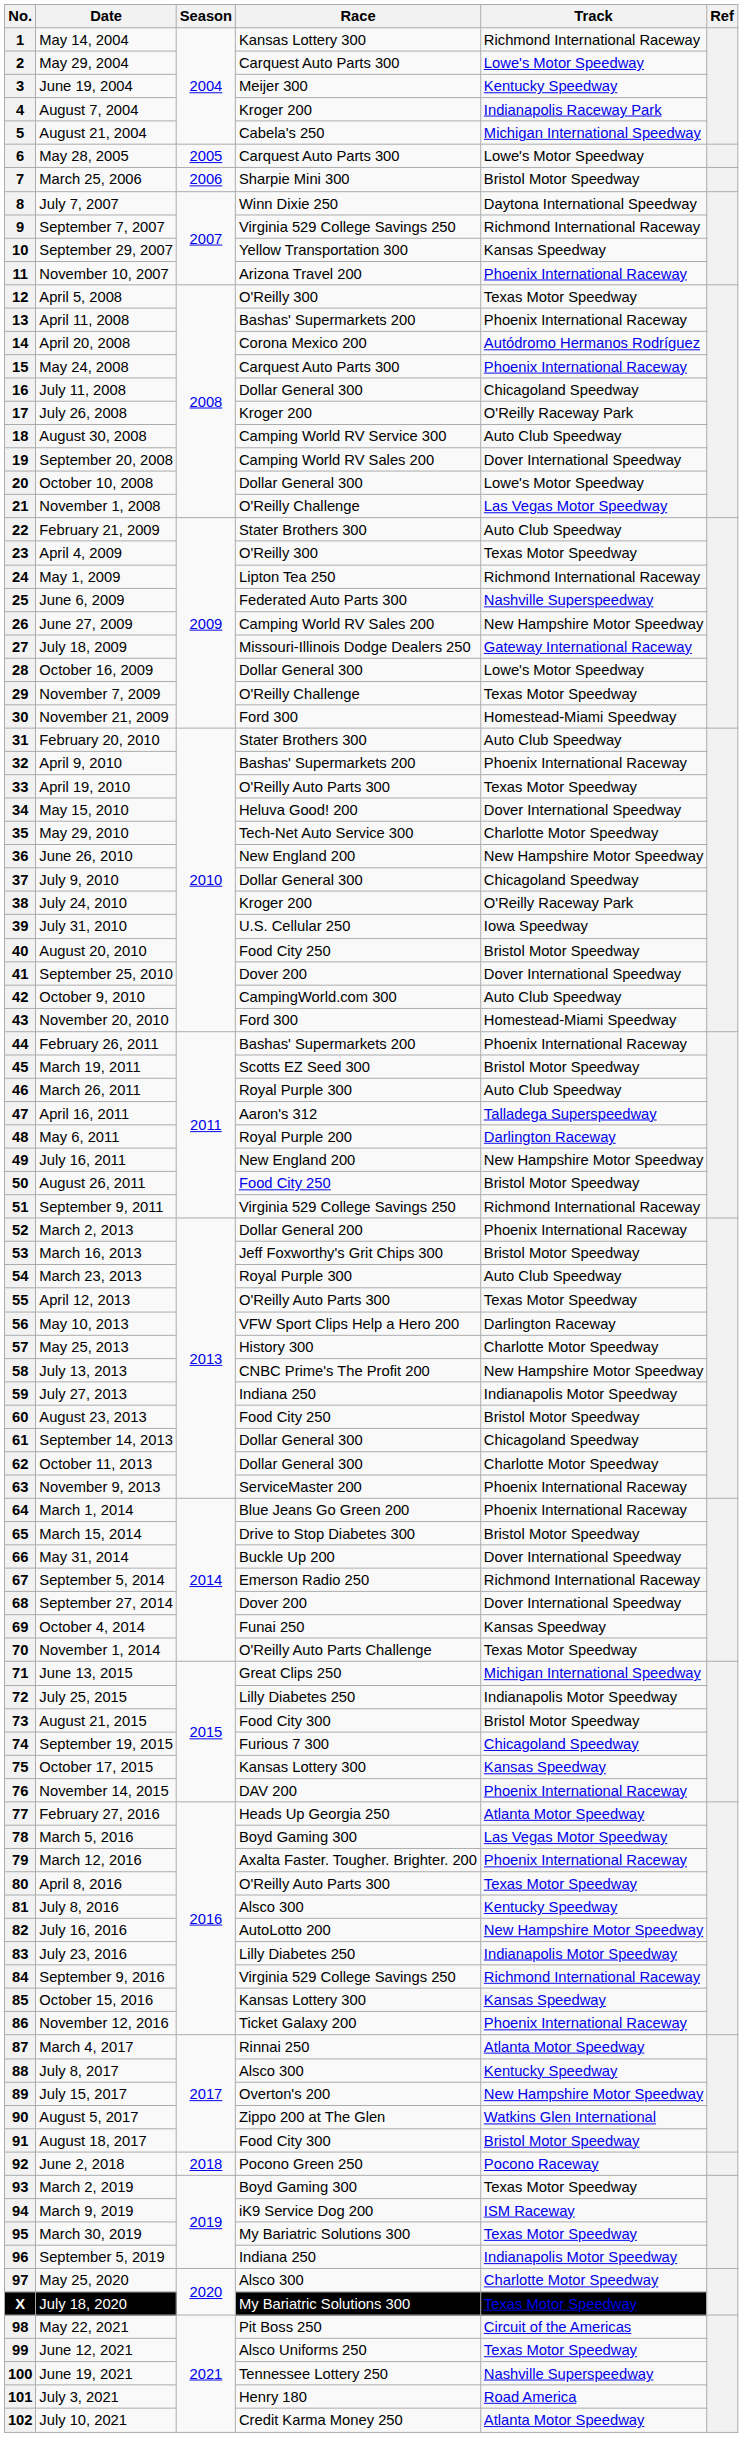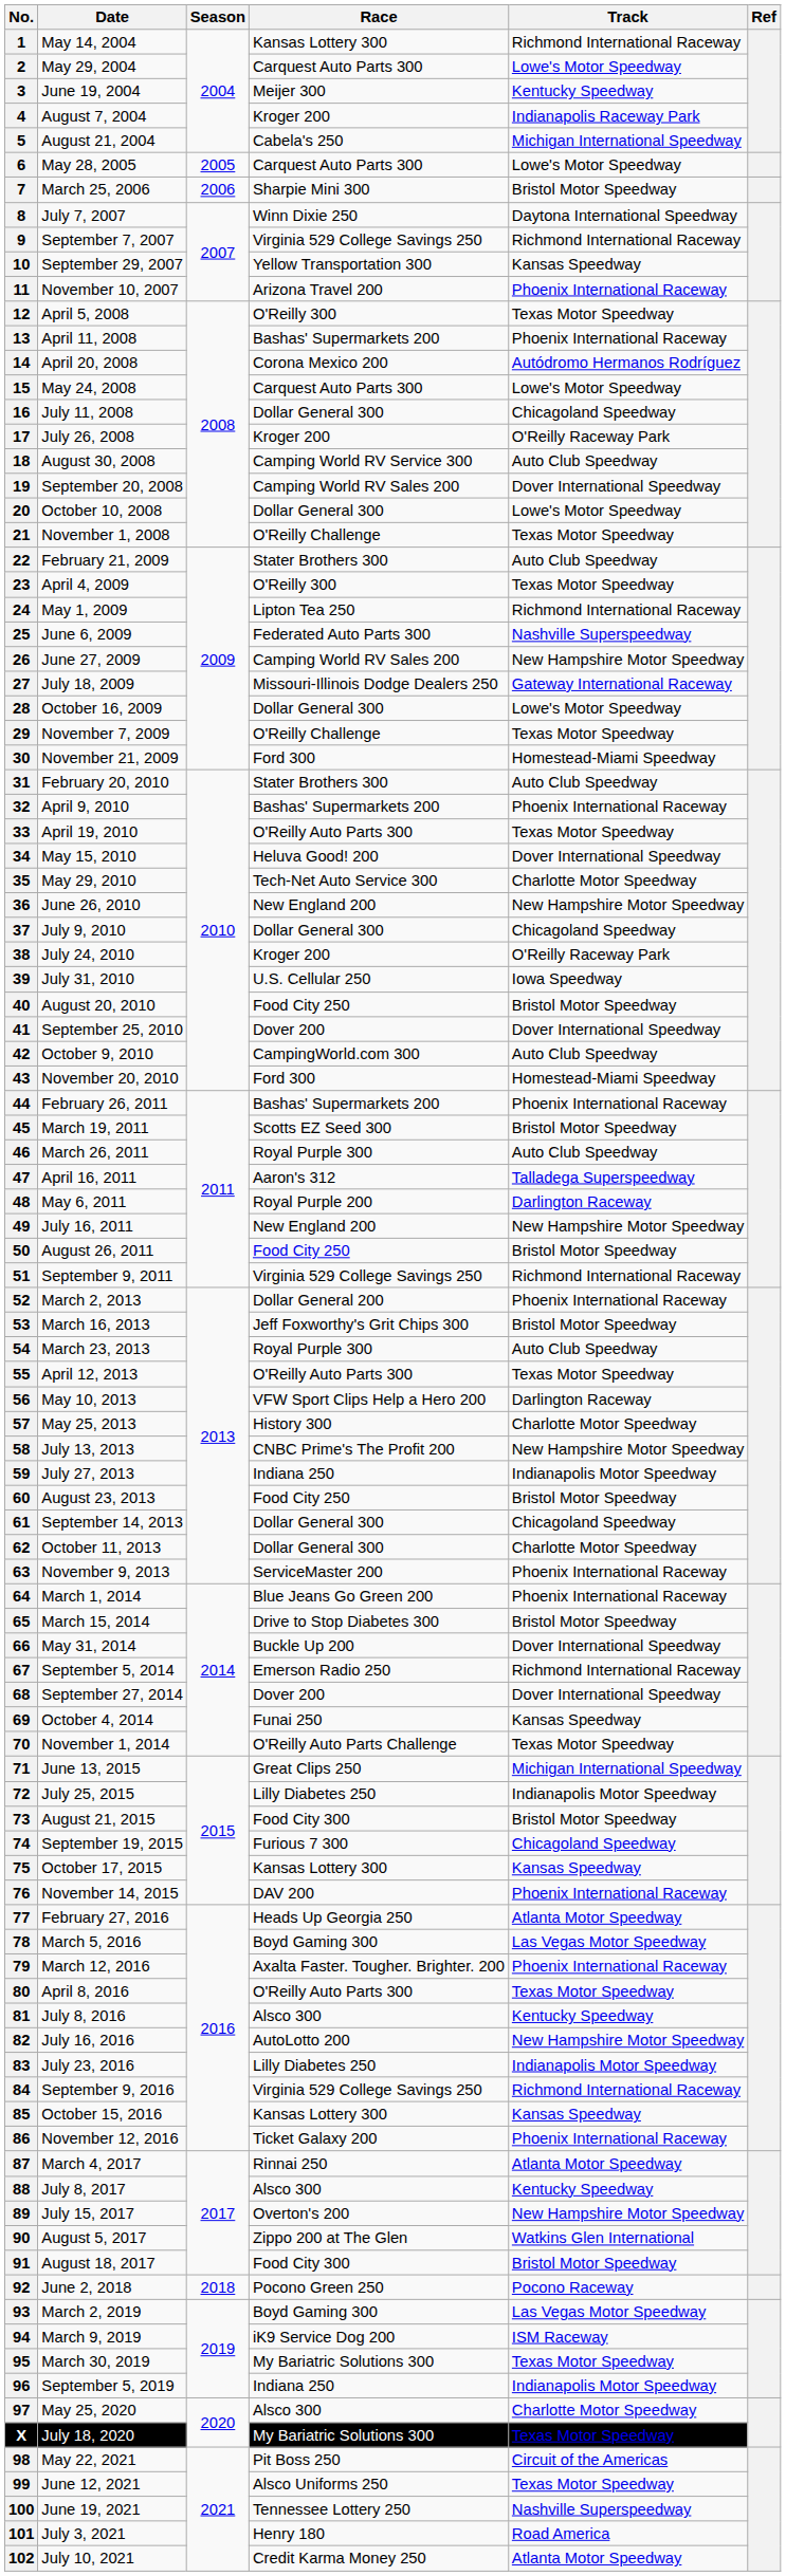 <table class="wikitable sortable plainrowheaders" style="font-size:95%">
 <tr>
 <th scope="col" class="unsortable">No.</th>
 <th scope="col" class="unsortable">Date</th>
 <th scope="col" class="unsortable">Season</th>
 <th scope="col" class="unsortable">Race</th>
 <th scope="col" class="unsortable">Track</th>
 <th scope="col" class="unsortable">Ref</th>
 </tr>
 <tr>
 <th scope="row">1</th>
 <td>May 14, 2004</td>
 <td style="text-align:center;" rowspan="5"><a href='#'>2004</a></td>
 <td>Kansas Lottery 300</td>
 <td>Richmond International Raceway</td>
 <th rowspan="5"></th>
 </tr>
 <tr>
 <th scope="row">2</th>
 <td>May 29, 2004</td>
 <td>Carquest Auto Parts 300</td>
 <td><a href='#'>Lowe's Motor Speedway</a></td>
 </tr>
 <tr>
 <th scope="row">3</th>
 <td>June 19, 2004</td>
 <td>Meijer 300</td>
 <td><a href='#'>Kentucky Speedway</a></td>
 </tr>
 <tr>
 <th scope="row">4</th>
 <td>August 7, 2004</td>
 <td>Kroger 200</td>
 <td><a href='#'>Indianapolis Raceway Park</a></td>
 </tr>
 <tr>
 <th scope="row">5</th>
 <td>August 21, 2004</td>
 <td>Cabela's 250</td>
 <td><a href='#'>Michigan International Speedway</a></td>
 </tr>
 <tr>
 <th scope="row">6</th>
 <td>May 28, 2005</td>
 <td style="text-align:center;"><a href='#'>2005</a></td>
 <td>Carquest Auto Parts 300</td>
 <td>Lowe's Motor Speedway</td>
 <th></th>
 </tr>
 <tr>
 <th scope="row">7</th>
 <td>March 25, 2006</td>
 <td style="text-align:center;"><a href='#'>2006</a></td>
 <td>Sharpie Mini 300</td>
 <td>Bristol Motor Speedway</td>
 <th></th>
 </tr>
 <tr>
 <th scope="row">8</th>
 <td>July 7, 2007</td>
 <td style="text-align:center;" rowspan="4"><a href='#'>2007</a></td>
 <td>Winn Dixie 250</td>
 <td>Daytona International Speedway</td>
 <th rowspan=4></th>
 </tr>
 <tr>
 <th scope="row">9</th>
 <td>September 7, 2007</td>
 <td>Virginia 529 College Savings 250</td>
 <td>Richmond International Raceway</td>
 </tr>
 <tr>
 <th scope="row">10</th>
 <td>September 29, 2007</td>
 <td>Yellow Transportation 300</td>
 <td>Kansas Speedway</td>
 </tr>
 <tr>
 <th scope="row">11</th>
 <td>November 10, 2007</td>
 <td>Arizona Travel 200</td>
 <td><a href='#'>Phoenix International Raceway</a></td>
 </tr>
 <tr>
 <th scope="row">12</th>
 <td>April 5, 2008</td>
 <td style="text-align:center;" rowspan="10"><a href='#'>2008</a></td>
 <td>O'Reilly 300</td>
 <td>Texas Motor Speedway</td>
 <th rowspan=10></th>
 </tr>
 <tr>
 <th scope="row">13</th>
 <td>April 11, 2008</td>
 <td>Bashas' Supermarkets 200</td>
 <td>Phoenix International Raceway</td>
 </tr>
 <tr>
 <th scope="row">14</th>
 <td>April 20, 2008</td>
 <td>Corona Mexico 200</td>
 <td><a href='#'>Autódromo Hermanos Rodríguez</a></td>
 </tr>
 <tr>
 <th scope="row">15</th>
 <td>May 24, 2008</td>
 <td>Carquest Auto Parts 300</td>
-<td><a href='#'>Phoenix International Raceway</a></td>
+<td>Lowe's Motor Speedway</td>
 </tr>
 <tr>
 <th scope="row">16</th>
 <td>July 11, 2008</td>
 <td>Dollar General 300</td>
 <td>Chicagoland Speedway</td>
 </tr>
 <tr>
 <th scope="row">17</th>
 <td>July 26, 2008</td>
 <td>Kroger 200</td>
 <td>O'Reilly Raceway Park</td>
 </tr>
 <tr>
 <th scope="row">18</th>
 <td>August 30, 2008</td>
 <td>Camping World RV Service 300</td>
 <td>Auto Club Speedway</td>
 </tr>
 <tr>
 <th scope="row">19</th>
 <td>September 20, 2008</td>
 <td>Camping World RV Sales 200</td>
 <td>Dover International Speedway</td>
 </tr>
 <tr>
 <th scope="row">20</th>
 <td>October 10, 2008</td>
 <td>Dollar General 300</td>
 <td>Lowe's Motor Speedway</td>
 </tr>
 <tr>
 <th scope="row">21</th>
 <td>November 1, 2008</td>
 <td>O'Reilly Challenge</td>
-<td><a href='#'>Las Vegas Motor Speedway</a></td>
+<td>Texas Motor Speedway</td>
 </tr>
 <tr>
 <th scope="row">22</th>
 <td>February 21, 2009</td>
 <td style="text-align:center;" rowspan="9"><a href='#'>2009</a></td>
 <td>Stater Brothers 300</td>
 <td>Auto Club Speedway</td>
 <th rowspan=9></th>
 </tr>
 <tr>
 <th scope="row">23</th>
 <td>April 4, 2009</td>
 <td>O'Reilly 300</td>
 <td>Texas Motor Speedway</td>
 </tr>
 <tr>
 <th scope="row">24</th>
 <td>May 1, 2009</td>
 <td>Lipton Tea 250</td>
 <td>Richmond International Raceway</td>
 </tr>
 <tr>
 <th scope="row">25</th>
 <td>June 6, 2009</td>
 <td>Federated Auto Parts 300</td>
 <td><a href='#'>Nashville Superspeedway</a></td>
 </tr>
 <tr>
 <th scope="row">26</th>
 <td>June 27, 2009</td>
 <td>Camping World RV Sales 200</td>
 <td>New Hampshire Motor Speedway</td>
 </tr>
 <tr>
 <th scope="row">27</th>
 <td>July 18, 2009</td>
 <td>Missouri-Illinois Dodge Dealers 250</td>
 <td><a href='#'>Gateway International Raceway</a></td>
 </tr>
 <tr>
 <th scope="row">28</th>
 <td>October 16, 2009</td>
 <td>Dollar General 300</td>
 <td>Lowe's Motor Speedway</td>
 </tr>
 <tr>
 <th scope="row">29</th>
 <td>November 7, 2009</td>
 <td>O'Reilly Challenge</td>
 <td>Texas Motor Speedway</td>
 </tr>
 <tr>
 <th scope="row">30</th>
 <td>November 21, 2009</td>
 <td>Ford 300</td>
 <td>Homestead-Miami Speedway</td>
 </tr>
 <tr>
 <th scope="row">31</th>
 <td>February 20, 2010</td>
 <td style="text-align:center;" rowspan="13"><a href='#'>2010</a></td>
 <td>Stater Brothers 300</td>
 <td>Auto Club Speedway</td>
 <th rowspan=13></th>
 </tr>
 <tr>
 <th scope="row">32</th>
 <td>April 9, 2010</td>
 <td>Bashas' Supermarkets 200</td>
 <td>Phoenix International Raceway</td>
 </tr>
 <tr>
 <th scope="row">33</th>
 <td>April 19, 2010</td>
 <td>O'Reilly Auto Parts 300</td>
 <td>Texas Motor Speedway</td>
 </tr>
 <tr>
 <th scope="row">34</th>
 <td>May 15, 2010</td>
 <td>Heluva Good! 200</td>
 <td>Dover International Speedway</td>
 </tr>
 <tr>
 <th scope="row">35</th>
 <td>May 29, 2010</td>
 <td>Tech-Net Auto Service 300</td>
 <td>Charlotte Motor Speedway</td>
 </tr>
 <tr>
 <th scope="row">36</th>
 <td>June 26, 2010</td>
 <td>New England 200</td>
 <td>New Hampshire Motor Speedway</td>
 </tr>
 <tr>
 <th scope="row">37</th>
 <td>July 9, 2010</td>
 <td>Dollar General 300</td>
 <td>Chicagoland Speedway</td>
 </tr>
 <tr>
 <th scope="row">38</th>
 <td>July 24, 2010</td>
 <td>Kroger 200</td>
 <td>O'Reilly Raceway Park</td>
 </tr>
 <tr>
 <th scope="row">39</th>
 <td>July 31, 2010</td>
 <td>U.S. Cellular 250</td>
 <td>Iowa Speedway</td>
 </tr>
 <tr>
 <th scope="row">40</th>
 <td>August 20, 2010</td>
 <td>Food City 250</td>
 <td>Bristol Motor Speedway</td>
 </tr>
 <tr>
 <th scope="row">41</th>
 <td>September 25, 2010</td>
 <td>Dover 200</td>
 <td>Dover International Speedway</td>
 </tr>
 <tr>
 <th scope="row">42</th>
 <td>October 9, 2010</td>
 <td>CampingWorld.com 300</td>
 <td>Auto Club Speedway</td>
 </tr>
 <tr>
 <th scope="row">43</th>
 <td>November 20, 2010</td>
 <td>Ford 300</td>
 <td>Homestead-Miami Speedway</td>
 </tr>
 <tr>
 <th scope="row">44</th>
 <td>February 26, 2011</td>
 <td style="text-align:center;" rowspan="8"><a href='#'>2011</a></td>
 <td>Bashas' Supermarkets 200</td>
 <td>Phoenix International Raceway</td>
 <th rowspan=8></th>
 </tr>
 <tr>
 <th scope="row">45</th>
 <td>March 19, 2011</td>
 <td>Scotts EZ Seed 300</td>
 <td>Bristol Motor Speedway</td>
 </tr>
 <tr>
 <th scope="row">46</th>
 <td>March 26, 2011</td>
 <td>Royal Purple 300</td>
 <td>Auto Club Speedway</td>
 </tr>
 <tr>
 <th scope="row">47</th>
 <td>April 16, 2011</td>
 <td>Aaron's 312</td>
 <td><a href='#'>Talladega Superspeedway</a></td>
 </tr>
 <tr>
 <th scope="row">48</th>
 <td>May 6, 2011</td>
 <td>Royal Purple 200</td>
 <td><a href='#'>Darlington Raceway</a></td>
 </tr>
 <tr>
 <th scope="row">49</th>
 <td>July 16, 2011</td>
 <td>New England 200</td>
 <td>New Hampshire Motor Speedway</td>
 </tr>
 <tr>
 <th scope="row">50</th>
 <td>August 26, 2011</td>
 <td><a href='#'>Food City 250</a></td>
 <td>Bristol Motor Speedway</td>
 </tr>
 <tr>
 <th scope="row">51</th>
 <td>September 9, 2011</td>
 <td>Virginia 529 College Savings 250</td>
 <td>Richmond International Raceway</td>
 </tr>
 <tr>
 <th scope="row">52</th>
 <td>March 2, 2013</td>
 <td style="text-align:center;" rowspan="12"><a href='#'>2013</a></td>
 <td>Dollar General 200</td>
 <td>Phoenix International Raceway</td>
 <th rowspan=12></th>
 </tr>
 <tr>
 <th scope="row">53</th>
 <td>March 16, 2013</td>
 <td>Jeff Foxworthy's Grit Chips 300</td>
 <td>Bristol Motor Speedway</td>
 </tr>
 <tr>
 <th scope="row">54</th>
 <td>March 23, 2013</td>
 <td>Royal Purple 300</td>
 <td>Auto Club Speedway</td>
 </tr>
 <tr>
 <th scope="row">55</th>
 <td>April 12, 2013</td>
 <td>O'Reilly Auto Parts 300</td>
 <td>Texas Motor Speedway</td>
 </tr>
 <tr>
 <th scope="row">56</th>
 <td>May 10, 2013</td>
 <td>VFW Sport Clips Help a Hero 200</td>
 <td>Darlington Raceway</td>
 </tr>
 <tr>
 <th scope="row">57</th>
 <td>May 25, 2013</td>
 <td>History 300</td>
 <td>Charlotte Motor Speedway</td>
 </tr>
 <tr>
 <th scope="row">58</th>
 <td>July 13, 2013</td>
 <td>CNBC Prime's The Profit 200</td>
 <td>New Hampshire Motor Speedway</td>
 </tr>
 <tr>
 <th scope="row">59</th>
 <td>July 27, 2013</td>
 <td>Indiana 250</td>
 <td>Indianapolis Motor Speedway</td>
 </tr>
 <tr>
 <th scope="row">60</th>
 <td>August 23, 2013</td>
 <td>Food City 250</td>
 <td>Bristol Motor Speedway</td>
 </tr>
 <tr>
 <th scope="row">61</th>
 <td>September 14, 2013</td>
 <td>Dollar General 300</td>
 <td>Chicagoland Speedway</td>
 </tr>
 <tr>
 <th scope="row">62</th>
 <td>October 11, 2013</td>
 <td>Dollar General 300</td>
 <td>Charlotte Motor Speedway</td>
 </tr>
 <tr>
 <th scope="row">63</th>
 <td>November 9, 2013</td>
 <td>ServiceMaster 200</td>
 <td>Phoenix International Raceway</td>
 </tr>
 <tr>
 <th scope="row">64</th>
 <td>March 1, 2014</td>
 <td style="text-align:center;" rowspan="7"><a href='#'>2014</a></td>
 <td>Blue Jeans Go Green 200</td>
 <td>Phoenix International Raceway</td>
 <th rowspan=7></th>
 </tr>
 <tr>
 <th scope="row">65</th>
 <td>March 15, 2014</td>
 <td>Drive to Stop Diabetes 300</td>
 <td>Bristol Motor Speedway</td>
 </tr>
 <tr>
 <th scope="row">66</th>
 <td>May 31, 2014</td>
 <td>Buckle Up 200</td>
 <td>Dover International Speedway</td>
 </tr>
 <tr>
 <th scope="row">67</th>
 <td>September 5, 2014</td>
 <td>Emerson Radio 250</td>
 <td>Richmond International Raceway</td>
 </tr>
 <tr>
 <th scope="row">68</th>
 <td>September 27, 2014</td>
 <td>Dover 200</td>
 <td>Dover International Speedway</td>
 </tr>
 <tr>
 <th scope="row">69</th>
 <td>October 4, 2014</td>
 <td>Funai 250</td>
 <td>Kansas Speedway</td>
 </tr>
 <tr>
 <th scope="row">70</th>
 <td>November 1, 2014</td>
 <td>O'Reilly Auto Parts Challenge</td>
 <td>Texas Motor Speedway</td>
 </tr>
 <tr>
 <th scope="row">71</th>
 <td>June 13, 2015</td>
 <td style="text-align:center;" rowspan="6"><a href='#'>2015</a></td>
 <td>Great Clips 250</td>
 <td><a href='#'>Michigan International Speedway</a></td>
 <th rowspan=6></th>
 </tr>
 <tr>
 <th scope="row">72</th>
 <td>July 25, 2015</td>
 <td>Lilly Diabetes 250</td>
 <td>Indianapolis Motor Speedway</td>
 </tr>
 <tr>
 <th scope="row">73</th>
 <td>August 21, 2015</td>
 <td>Food City 300</td>
 <td>Bristol Motor Speedway</td>
 </tr>
 <tr>
 <th scope="row">74</th>
 <td>September 19, 2015</td>
 <td>Furious 7 300</td>
 <td><a href='#'>Chicagoland Speedway</a></td>
 </tr>
 <tr>
 <th scope="row">75</th>
 <td>October 17, 2015</td>
 <td>Kansas Lottery 300</td>
 <td><a href='#'>Kansas Speedway</a></td>
 </tr>
 <tr>
 <th scope="row">76</th>
 <td>November 14, 2015</td>
 <td>DAV 200</td>
 <td><a href='#'>Phoenix International Raceway</a></td>
 </tr>
 <tr>
 <th scope="row">77</th>
 <td>February 27, 2016</td>
 <td style="text-align:center;" rowspan="10"><a href='#'>2016</a></td>
 <td>Heads Up Georgia 250</td>
 <td><a href='#'>Atlanta Motor Speedway</a></td>
 <th rowspan=10></th>
 </tr>
 <tr>
 <th scope="row">78</th>
 <td>March 5, 2016</td>
 <td>Boyd Gaming 300</td>
 <td><a href='#'>Las Vegas Motor Speedway</a></td>
 </tr>
 <tr>
 <th scope="row">79</th>
 <td>March 12, 2016</td>
 <td>Axalta Faster. Tougher. Brighter. 200</td>
 <td><a href='#'>Phoenix International Raceway</a></td>
 </tr>
 <tr>
 <th scope="row">80</th>
 <td>April 8, 2016</td>
 <td>O'Reilly Auto Parts 300</td>
 <td><a href='#'>Texas Motor Speedway</a></td>
 </tr>
 <tr>
 <th scope="row">81</th>
 <td>July 8, 2016</td>
 <td>Alsco 300</td>
 <td><a href='#'>Kentucky Speedway</a></td>
 </tr>
 <tr>
 <th scope="row">82</th>
 <td>July 16, 2016</td>
 <td>AutoLotto 200</td>
 <td><a href='#'>New Hampshire Motor Speedway</a></td>
 </tr>
 <tr>
 <th scope="row">83</th>
 <td>July 23, 2016</td>
 <td>Lilly Diabetes 250</td>
 <td><a href='#'>Indianapolis Motor Speedway</a></td>
 </tr>
 <tr>
 <th scope="row">84</th>
 <td>September 9, 2016</td>
 <td>Virginia 529 College Savings 250</td>
 <td><a href='#'>Richmond International Raceway</a></td>
 </tr>
 <tr>
 <th scope="row">85</th>
 <td>October 15, 2016</td>
 <td>Kansas Lottery 300</td>
 <td><a href='#'>Kansas Speedway</a></td>
 </tr>
 <tr>
 <th scope="row">86</th>
 <td>November 12, 2016</td>
 <td>Ticket Galaxy 200</td>
 <td><a href='#'>Phoenix International Raceway</a></td>
 </tr>
 <tr>
 <th scope="row">87</th>
 <td>March 4, 2017</td>
 <td style="text-align:center;" rowspan="5"><a href='#'>2017</a></td>
 <td>Rinnai 250</td>
 <td><a href='#'>Atlanta Motor Speedway</a></td>
 <th rowspan=5></th>
 </tr>
 <tr>
 <th scope="row">88</th>
 <td>July 8, 2017</td>
 <td>Alsco 300</td>
 <td><a href='#'>Kentucky Speedway</a></td>
 </tr>
 <tr>
 <th scope="row">89</th>
 <td>July 15, 2017</td>
 <td>Overton's 200</td>
 <td><a href='#'>New Hampshire Motor Speedway</a></td>
 </tr>
 <tr>
 <th scope="row">90</th>
 <td>August 5, 2017</td>
 <td>Zippo 200 at The Glen</td>
 <td><a href='#'>Watkins Glen International</a></td>
 </tr>
 <tr>
 <th scope="row">91</th>
 <td>August 18, 2017</td>
 <td>Food City 300</td>
 <td><a href='#'>Bristol Motor Speedway</a></td>
 </tr>
 <tr>
 <th scope="row">92</th>
 <td>June 2, 2018</td>
 <td style="text-align:center;"><a href='#'>2018</a></td>
 <td>Pocono Green 250</td>
 <td><a href='#'>Pocono Raceway</a></td>
 <th></th>
 </tr>
 <tr>
 <th scope="row">93</th>
 <td>March 2, 2019</td>
 <td style="text-align:center;" rowspan="4"><a href='#'>2019</a></td>
 <td>Boyd Gaming 300</td>
-<td>Texas Motor Speedway</td>
+<td><a href='#'>Las Vegas Motor Speedway</a></td>
 <th rowspan=4></th>
 </tr>
 <tr>
 <th scope="row">94</th>
 <td>March 9, 2019</td>
 <td>iK9 Service Dog 200</td>
 <td><a href='#'>ISM Raceway</a></td>
 </tr>
 <tr>
 <th scope="row">95</th>
 <td>March 30, 2019</td>
 <td>My Bariatric Solutions 300</td>
 <td><a href='#'>Texas Motor Speedway</a></td>
 </tr>
 <tr>
 <th scope="row">96</th>
 <td>September 5, 2019</td>
 <td>Indiana 250</td>
 <td><a href='#'>Indianapolis Motor Speedway</a></td>
 </tr>
 <tr>
 <th scope="row">97</th>
 <td>May 25, 2020</td>
 <td style="text-align:center;" rowspan="2"><a href='#'>2020</a></td>
 <td>Alsco 300</td>
 <td><a href='#'>Charlotte Motor Speedway</a></td>
 <th rowspan=2></th>
 </tr>
 <tr>
 <th style="background:black; color:white">X</th>
 <td style="background:black; color:white">July 18, 2020</td>
 <td style="background:black; color:white">My Bariatric Solutions 300</td>
 <td style="background:black; color:white"><a href='#'>Texas Motor Speedway</a></td>
 </tr>
 <tr>
 <th scope="row">98</th>
 <td>May 22, 2021</td>
 <td style="text-align:center;" rowspan="5"><a href='#'>2021</a></td>
 <td>Pit Boss 250</td>
 <td><a href='#'>Circuit of the Americas</a></td>
 <th rowspan=5></th>
 </tr>
 <tr>
 <th scope="row">99</th>
 <td>June 12, 2021</td>
 <td>Alsco Uniforms 250</td>
 <td><a href='#'>Texas Motor Speedway</a></td>
 </tr>
 <tr>
 <th scope="row">100</th>
 <td>June 19, 2021</td>
 <td>Tennessee Lottery 250</td>
 <td><a href='#'>Nashville Superspeedway</a></td>
 </tr>
 <tr>
 <th scope="row">101</th>
 <td>July 3, 2021</td>
 <td>Henry 180</td>
 <td><a href='#'>Road America</a></td>
 </tr>
 <tr>
 <th scope="row">102</th>
 <td>July 10, 2021</td>
 <td>Credit Karma Money 250</td>
 <td><a href='#'>Atlanta Motor Speedway</a></td>
 </tr>
 </table>
